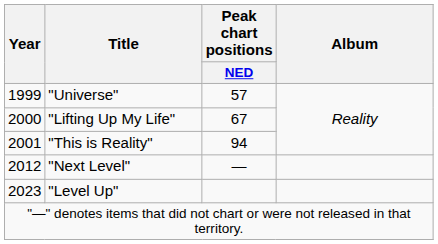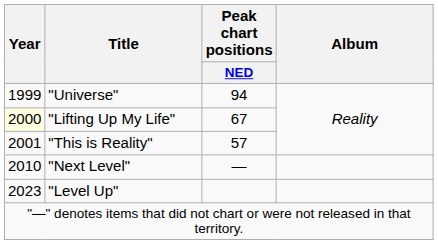 <table class="wikitable" style="text-align:center;">
 <tr>
 <th rowspan="2" style="width:2em;">Year</th>
 <th rowspan="2" style="width:10em;">Title</th>
 <th colspan="1">Peak chart positions</th>
 <th rowspan="2" style="width:10em;">Album</th>
 </tr>
 <tr>
 <th style="width:2em;font-size:90%;"><a href='#'>NED</a><br></th>
 </tr>
 <tr>
 <td>1999</td>
 <td style="text-align:left;">"Universe"</td>
-<td>57</td>
+<td>94</td>
 <td rowspan="3"><em>Reality</em></td>
 </tr>
 <tr>
-<td>2000</td>
+<td style="background: lightyellow;">2000</td>
 <td style="text-align:left;">"Lifting Up My Life"</td>
 <td>67</td>
 </tr>
 <tr>
 <td>2001</td>
 <td style="text-align:left;">"This is Reality"</td>
-<td>94</td>
+<td>57</td>
 </tr>
 <tr>
-<td>2012</td>
+<td>2010</td>
 <td style="text-align:left;">"Next Level"</td>
 <td>—</td>
 <td></td>
 </tr>
 <tr>
 <td>2023</td>
 <td style="text-align:left;">"Level Up"</td>
 <td></td>
 <td></td>
 </tr>
 <tr>
 <td colspan="13" style="font-size:90%">"—" denotes items that did not chart or were not released in that territory.</td>
 </tr>
 </table>
